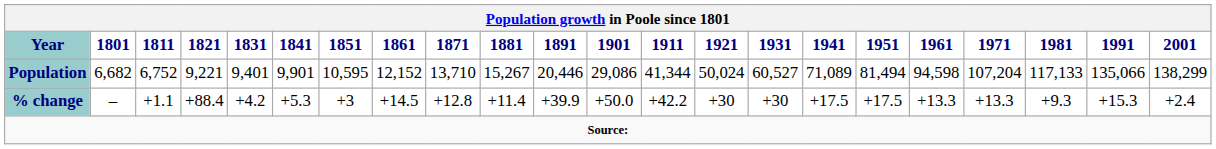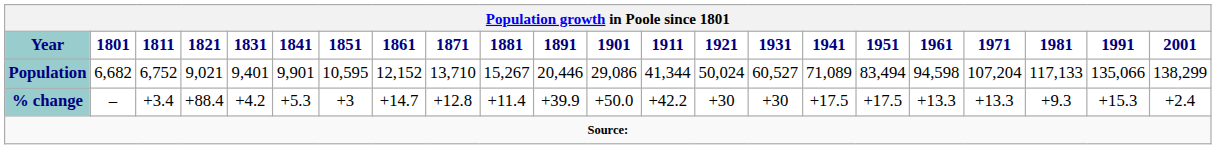 <table class="wikitable" style="margin:1em auto; font-size:90%; width:70%; border:0; text-align:center; line-height:120%;">
 <tr>
 <th colspan="22" style="text-align:center;font-size:90%;"><a href='#'>Population growth</a> in Poole since 1801</th>
 </tr>
 <tr>
 <th style="background:#9cc; color:navy; height:17px;">Year</th>
 <th style="background:#fff; color:navy;">1801</th>
 <th style="background:#fff; color:navy;">1811</th>
 <th style="background:#fff; color:navy;">1821</th>
 <th style="background:#fff; color:navy;">1831</th>
 <th style="background:#fff; color:navy;">1841</th>
 <th style="background:#fff; color:navy;">1851</th>
 <th style="background:#fff; color:navy;">1861</th>
 <th style="background:#fff; color:navy;">1871</th>
 <th style="background:#fff; color:navy;">1881</th>
 <th style="background:#fff; color:navy;">1891</th>
 <th style="background:#fff; color:navy;">1901</th>
 <th style="background:#fff; color:navy;">1911</th>
 <th style="background:#fff; color:navy;">1921</th>
 <th style="background:#fff; color:navy;">1931</th>
 <th style="background:#fff; color:navy;">1941</th>
 <th style="background:#fff; color:navy;">1951</th>
 <th style="background:#fff; color:navy;">1961</th>
 <th style="background:#fff; color:navy;">1971</th>
 <th style="background:#fff; color:navy;">1981</th>
 <th style="background:#fff; color:navy;">1991</th>
 <th style="background:#fff; color:navy;">2001</th>
 </tr>
 <tr style="text-align:center;">
 <th style="background:#9cc; color:navy; height:17px;">Population</th>
 <td style="background:#fff; color:black;">6,682</td>
 <td style="background:#fff; color:black;">6,752</td>
-<td style="background:#fff; color:black;">9,221</td>
+<td style="background:#fff; color:black;">9,021</td>
 <td style="background:#fff; color:black;">9,401</td>
 <td style="background:#fff; color:black;">9,901</td>
 <td style="background:#fff; color:black;">10,595</td>
 <td style="background:#fff; color:black;">12,152</td>
 <td style="background:#fff; color:black;">13,710</td>
 <td style="background:#fff; color:black;">15,267</td>
 <td style="background:#fff; color:black;">20,446</td>
 <td style="background:#fff; color:black;">29,086</td>
 <td style="background:#fff; color:black;">41,344</td>
 <td style="background:#fff; color:black;">50,024</td>
 <td style="background:#fff; color:black;">60,527</td>
 <td style="background:#fff; color:black;">71,089</td>
-<td style="background:#fff; color:black;">81,494</td>
+<td style="background:#fff; color:black;">83,494</td>
 <td style="background:#fff; color:black;">94,598</td>
 <td style="background:#fff; color:black;">107,204</td>
 <td style="background:#fff; color:black;">117,133</td>
 <td style="background:#fff; color:black;">135,066</td>
 <td style="background:#fff; color:black;">138,299</td>
 </tr>
 <tr style="text-align:center;">
 <th style="background:#9cc; color:navy; height:17px;">% change</th>
 <td style="background:#fff; color:black;">–</td>
-<td style="background:#fff; color:black;">+1.1</td>
+<td style="background:#fff; color:black;">+3.4</td>
 <td style="background:#fff; color:black;">+88.4</td>
 <td style="background:#fff; color:black;">+4.2</td>
 <td style="background:#fff; color:black;">+5.3</td>
 <td style="background:#fff; color:black;">+3</td>
-<td style="background:#fff; color:black;">+14.5</td>
+<td style="background:#fff; color:black;">+14.7</td>
 <td style="background:#fff; color:black;">+12.8</td>
 <td style="background:#fff; color:black;">+11.4</td>
 <td style="background:#fff; color:black;">+39.9</td>
 <td style="background:#fff; color:black;">+50.0</td>
 <td style="background:#fff; color:black;">+42.2</td>
 <td style="background:#fff; color:black;">+30</td>
 <td style="background:#fff; color:black;">+30</td>
 <td style="background:#fff; color:black;">+17.5</td>
 <td style="background:#fff; color:black;">+17.5</td>
 <td style="background:#fff; color:black;">+13.3</td>
 <td style="background:#fff; color:black;">+13.3</td>
 <td style="background:#fff; color:black;">+9.3</td>
 <td style="background:#fff; color:black;">+15.3</td>
 <td style="background:#fff; color:black;">+2.4</td>
 </tr>
 <tr>
 <td colspan="22" style="text-align:center;font-size:90%;"><small><strong>Source:</strong><br></small></td>
 </tr>
 </table>
